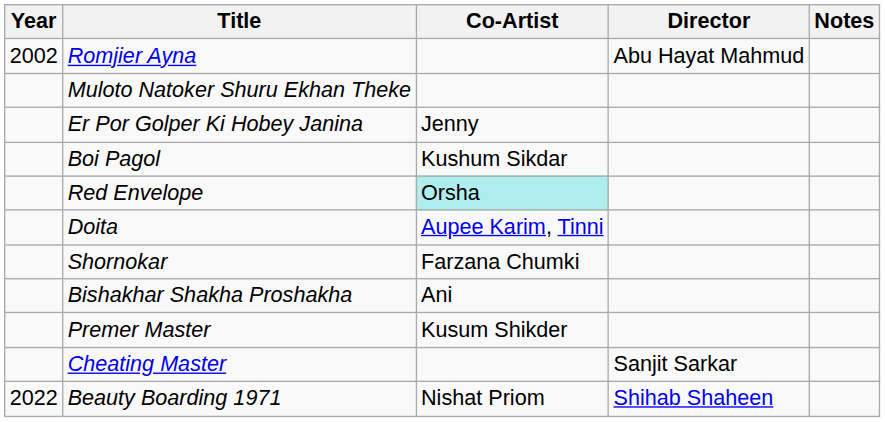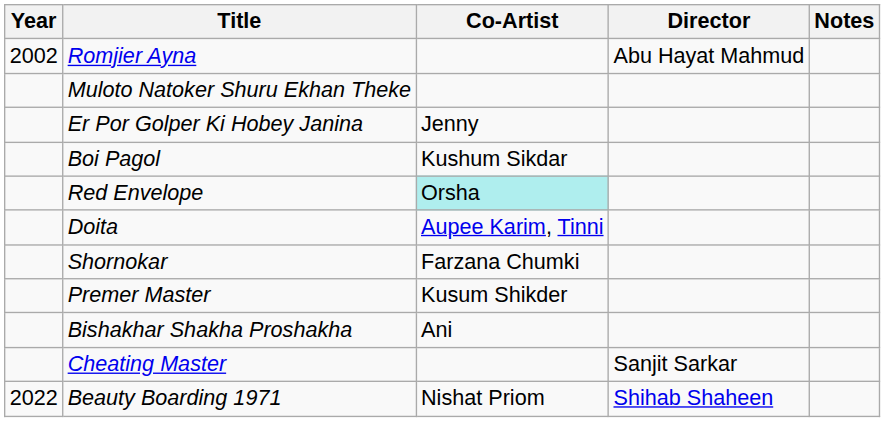 <table class="wikitable sortable">
 <tr>
 <th>Year</th>
 <th>Title</th>
 <th>Co-Artist</th>
 <th>Director</th>
 <th class="unsortable">Notes</th>
 </tr>
 <tr>
 <td>2002</td>
 <td><em><a href='#'>Romjier Ayna</a></em></td>
 <td></td>
 <td>Abu Hayat Mahmud</td>
 <td></td>
 </tr>
 <tr>
 <td></td>
 <td><em>Muloto Natoker Shuru Ekhan Theke</em></td>
 <td></td>
 <td></td>
 <td></td>
 </tr>
 <tr>
 <td></td>
 <td><em>Er Por Golper Ki Hobey Janina</em></td>
 <td>Jenny</td>
 <td></td>
 <td></td>
 </tr>
 <tr>
 <td></td>
 <td><em>Boi Pagol</em></td>
 <td>Kushum Sikdar</td>
 <td></td>
 <td></td>
 </tr>
 <tr>
 <td></td>
 <td><em>Red Envelope</em></td>
 <td style="background: paleturquoise;">Orsha</td>
 <td></td>
 <td></td>
 </tr>
 <tr>
 <td></td>
 <td><em>Doita</em></td>
 <td><a href='#'>Aupee Karim</a>, <a href='#'>Tinni</a></td>
 <td></td>
 <td></td>
 </tr>
 <tr>
 <td></td>
 <td><em>Shornokar</em></td>
 <td>Farzana Chumki</td>
 <td></td>
 <td></td>
 </tr>
 <tr>
 <td></td>
-<td><em>Bishakhar Shakha Proshakha</em></td>
-<td>Ani</td>
+<td><em>Premer Master</em></td>
+<td>Kusum Shikder</td>
 <td></td>
 <td></td>
 </tr>
 <tr>
 <td></td>
-<td><em>Premer Master</em></td>
-<td>Kusum Shikder</td>
+<td><em>Bishakhar Shakha Proshakha</em></td>
+<td>Ani</td>
 <td></td>
 <td></td>
 </tr>
 <tr>
 <td></td>
 <td><em><a href='#'>Cheating Master</a></em></td>
 <td></td>
 <td>Sanjit Sarkar</td>
 <td></td>
 </tr>
 <tr>
 <td>2022</td>
 <td><em>Beauty Boarding 1971</em></td>
 <td>Nishat Priom</td>
 <td><a href='#'>Shihab Shaheen</a></td>
 <td></td>
 </tr>
 </table>
